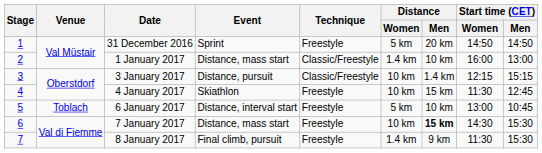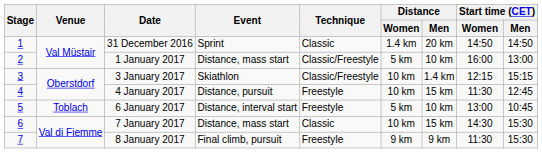 <table class="wikitable">
 <tr>
 <th rowspan=2>Stage</th>
 <th rowspan=2>Venue</th>
 <th rowspan=2>Date</th>
 <th rowspan=2>Event</th>
 <th rowspan=2>Technique</th>
 <th colspan=2>Distance</th>
 <th colspan=2>Start time (<a href='#'>CET</a>)</th>
 </tr>
 <tr>
 <th>Women</th>
 <th>Men</th>
 <th>Women</th>
 <th>Men</th>
 </tr>
 <tr align="center">
 <td><a href='#'>1</a></td>
 <td rowspan=2 align="center"><a href='#'>Val Müstair</a> </td>
 <td>31 December 2016</td>
 <td align="left">Sprint</td>
-<td align="left">Freestyle</td>
-<td>5 km</td>
+<td align="left">Classic</td>
+<td>1.4 km</td>
 <td>20 km</td>
 <td>14:50</td>
 <td>14:50</td>
 </tr>
 <tr align="center">
 <td><a href='#'>2</a></td>
 <td>1 January 2017</td>
 <td align="left">Distance, mass start</td>
 <td align="left">Classic/Freestyle</td>
-<td>1.4 km</td>
+<td>5 km</td>
 <td>10 km</td>
 <td>16:00</td>
 <td>13:00</td>
 </tr>
 <tr align="center">
 <td><a href='#'>3</a></td>
 <td rowspan=2 align="center"><a href='#'>Oberstdorf</a> </td>
 <td>3 January 2017</td>
-<td align="left">Distance, pursuit</td>
+<td align="left">Skiathlon</td>
 <td align="left">Classic/Freestyle</td>
 <td>10 km</td>
 <td>1.4 km</td>
 <td>12:15</td>
 <td>15:15</td>
 </tr>
 <tr align="center">
 <td><a href='#'>4</a></td>
 <td>4 January 2017</td>
-<td align="left">Skiathlon</td>
+<td align="left">Distance, pursuit</td>
 <td align="left">Freestyle</td>
 <td>10 km</td>
 <td>15 km</td>
 <td>11:30</td>
 <td>12:45</td>
 </tr>
 <tr align="center">
 <td><a href='#'>5</a></td>
 <td><a href='#'>Toblach</a> </td>
 <td>6 January 2017</td>
 <td align="left">Distance, interval start</td>
 <td align="left">Freestyle</td>
 <td>5 km</td>
 <td>10 km</td>
 <td>13:00</td>
 <td>10:45</td>
 </tr>
 <tr align="center">
 <td><a href='#'>6</a></td>
 <td rowspan=2 align="center"><a href='#'>Val di Fiemme</a> </td>
 <td>7 January 2017</td>
 <td align="left">Distance, mass start</td>
-<td align="left">Freestyle</td>
+<td align="left">Classic</td>
 <td>10 km</td>
-<td><strong>15 km</strong></td>
+<td>15 km</td>
 <td>14:30</td>
 <td>15:30</td>
 </tr>
 <tr align="center">
 <td><a href='#'>7</a></td>
 <td>8 January 2017</td>
 <td align="left">Final climb, pursuit</td>
 <td align="left">Freestyle</td>
-<td>1.4 km</td>
+<td>9 km</td>
 <td>9 km</td>
 <td>11:30</td>
 <td>15:30</td>
 </tr>
 </table>
